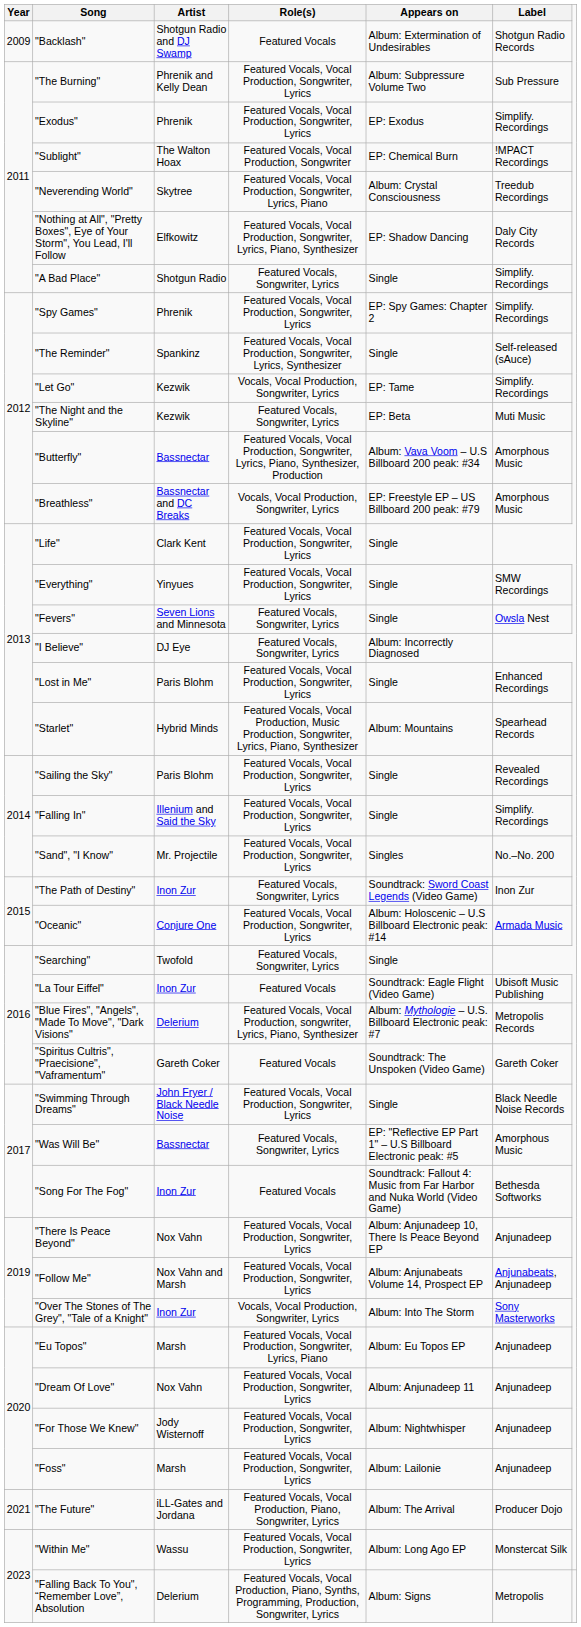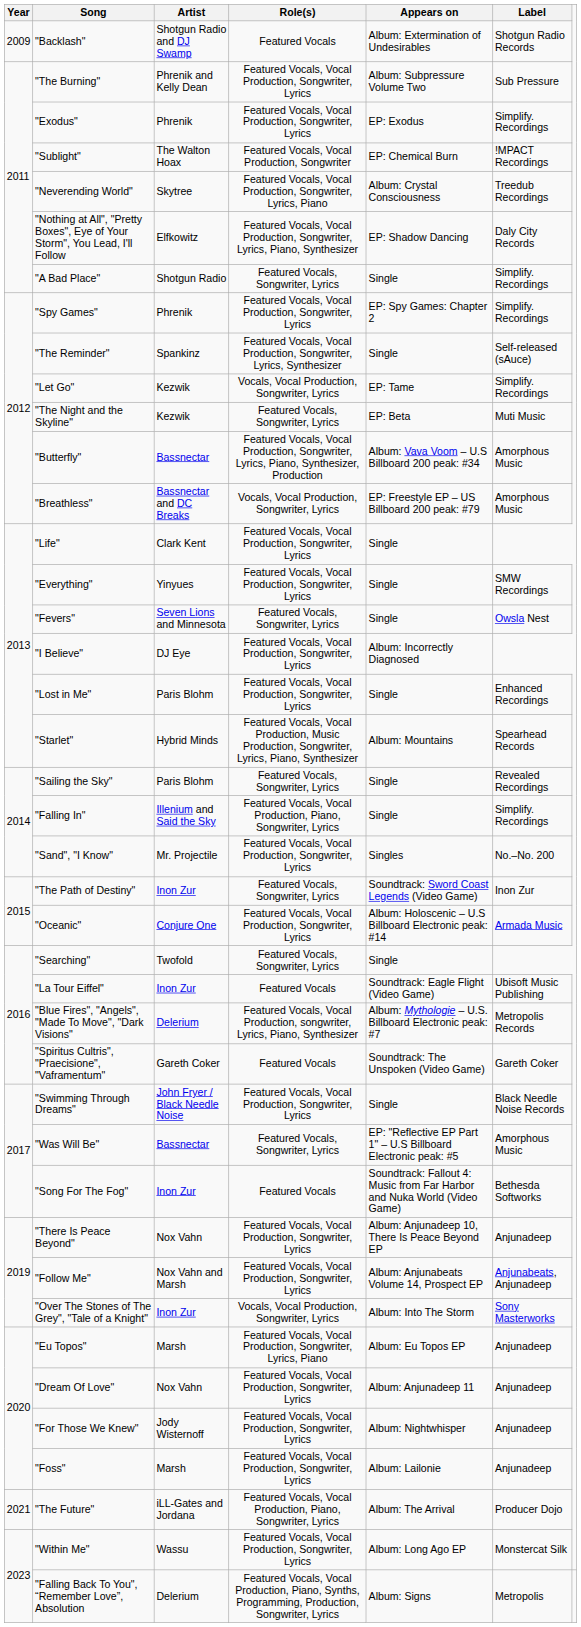 <table class="wikitable">
 <tr>
 <th>Year</th>
 <th>Song</th>
 <th>Artist</th>
 <th>Role(s)</th>
 <th>Appears on</th>
 <th>Label</th>
 </tr>
 <tr>
 <td>2009</td>
 <td>"Backlash"</td>
 <td>Shotgun Radio and <a href='#'>DJ Swamp</a></td>
 <td style="text-align:center;">Featured Vocals</td>
 <td>Album: Extermination of Undesirables</td>
 <td>Shotgun Radio Records</td>
 </tr>
 <tr>
 <td rowspan="6">2011</td>
 <td>"The Burning"</td>
 <td>Phrenik and Kelly Dean</td>
 <td style="text-align:center;">Featured Vocals, Vocal Production, Songwriter, Lyrics</td>
 <td>Album: Subpressure Volume Two</td>
 <td>Sub Pressure</td>
 </tr>
 <tr>
 <td>"Exodus"</td>
 <td>Phrenik</td>
 <td style="text-align:center;">Featured Vocals, Vocal Production, Songwriter, Lyrics</td>
 <td>EP: Exodus</td>
 <td>Simplify. Recordings</td>
 </tr>
 <tr>
 <td>"Sublight"</td>
 <td>The Walton Hoax</td>
 <td style="text-align:center;">Featured Vocals, Vocal Production, Songwriter</td>
 <td>EP: Chemical Burn</td>
 <td>!MPACT Recordings</td>
 </tr>
 <tr>
 <td>"Neverending World"</td>
 <td>Skytree</td>
 <td style="text-align:center;">Featured Vocals, Vocal Production, Songwriter, Lyrics, Piano</td>
 <td>Album: Crystal Consciousness</td>
 <td>Treedub Recordings</td>
 </tr>
 <tr>
 <td>"Nothing at All", "Pretty Boxes", Eye of Your Storm", You Lead, I'll Follow</td>
 <td>Elfkowitz</td>
 <td style="text-align:center;">Featured Vocals, Vocal Production, Songwriter, Lyrics, Piano, Synthesizer</td>
 <td>EP: Shadow Dancing</td>
 <td>Daly City Records</td>
 </tr>
 <tr>
 <td>"A Bad Place"</td>
 <td>Shotgun Radio</td>
 <td style="text-align:center;">Featured Vocals, Songwriter, Lyrics</td>
 <td>Single</td>
 <td>Simplify. Recordings</td>
 </tr>
 <tr>
 <td rowspan="6">2012</td>
 <td>"Spy Games"</td>
 <td>Phrenik</td>
 <td style="text-align:center;">Featured Vocals, Vocal Production, Songwriter, Lyrics</td>
 <td>EP: Spy Games: Chapter 2</td>
 <td>Simplify. Recordings</td>
 </tr>
 <tr>
 <td>"The Reminder"</td>
 <td>Spankinz</td>
 <td style="text-align:center;">Featured Vocals, Vocal Production, Songwriter, Lyrics, Synthesizer</td>
 <td>Single</td>
 <td>Self-released (sAuce)</td>
 </tr>
 <tr>
 <td>"Let Go"</td>
 <td>Kezwik</td>
 <td style="text-align:center;">Vocals, Vocal Production, Songwriter, Lyrics</td>
 <td>EP: Tame</td>
 <td>Simplify. Recordings</td>
 </tr>
 <tr>
 <td>"The Night and the Skyline"</td>
 <td>Kezwik</td>
 <td style="text-align:center;">Featured Vocals, Songwriter, Lyrics</td>
 <td>EP: Beta</td>
 <td>Muti Music</td>
 </tr>
 <tr>
 <td>"Butterfly"</td>
 <td><a href='#'>Bassnectar</a></td>
 <td style="text-align:center;">Featured Vocals, Vocal Production, Songwriter, Lyrics, Piano, Synthesizer, Production</td>
 <td>Album: <a href='#'>Vava Voom</a> – U.S Billboard 200 peak: #34</td>
 <td>Amorphous Music</td>
 </tr>
 <tr>
 <td>"Breathless"</td>
 <td><a href='#'>Bassnectar</a> and <a href='#'>DC Breaks</a></td>
 <td style="text-align:center;">Vocals, Vocal Production, Songwriter, Lyrics</td>
 <td>EP: Freestyle EP – US Billboard 200 peak: #79</td>
 <td>Amorphous Music</td>
 </tr>
 <tr>
 <td rowspan="6">2013</td>
 <td>"Life"</td>
 <td>Clark Kent</td>
 <td style="text-align:center;">Featured Vocals, Vocal Production, Songwriter, Lyrics</td>
 <td>Single</td>
 </tr>
 <tr>
 <td>"Everything"</td>
 <td>Yinyues</td>
 <td style="text-align:center;">Featured Vocals, Vocal Production, Songwriter, Lyrics</td>
 <td>Single</td>
 <td>SMW Recordings</td>
 </tr>
 <tr>
 <td>"Fevers"</td>
 <td><a href='#'>Seven Lions</a> and Minnesota</td>
 <td style="text-align:center;">Featured Vocals, Songwriter, Lyrics</td>
 <td>Single</td>
 <td><a href='#'>Owsla</a> Nest</td>
 </tr>
 <tr>
 <td>"I Believe"</td>
 <td>DJ Eye</td>
-<td style="text-align:center;">Featured Vocals, Songwriter, Lyrics</td>
+<td style="text-align:center;">Featured Vocals, Vocal Production, Songwriter, Lyrics</td>
 <td>Album: Incorrectly Diagnosed</td>
 </tr>
 <tr>
 <td>"Lost in Me"</td>
 <td>Paris Blohm</td>
 <td style="text-align:center;">Featured Vocals, Vocal Production, Songwriter, Lyrics</td>
 <td>Single</td>
 <td>Enhanced Recordings</td>
 </tr>
 <tr>
 <td>"Starlet"</td>
 <td>Hybrid Minds</td>
 <td style="text-align:center;">Featured Vocals, Vocal Production, Music Production, Songwriter, Lyrics, Piano, Synthesizer</td>
 <td>Album: Mountains</td>
 <td>Spearhead Records</td>
 </tr>
 <tr>
 <td rowspan="3">2014</td>
 <td>"Sailing the Sky"</td>
 <td>Paris Blohm</td>
-<td style="text-align:center;">Featured Vocals, Vocal Production, Songwriter, Lyrics</td>
+<td style="text-align:center;">Featured Vocals, Songwriter, Lyrics</td>
 <td>Single</td>
 <td>Revealed Recordings</td>
 </tr>
 <tr>
 <td>"Falling In"</td>
 <td><a href='#'>Illenium</a> and <a href='#'>Said the Sky</a></td>
-<td style="text-align:center;">Featured Vocals, Vocal Production, Songwriter, Lyrics</td>
+<td style="text-align:center;">Featured Vocals, Vocal Production, Piano, Songwriter, Lyrics</td>
 <td>Single</td>
 <td>Simplify. Recordings</td>
 </tr>
 <tr>
 <td>"Sand", "I Know"</td>
 <td>Mr. Projectile</td>
 <td style="text-align:center;">Featured Vocals, Vocal Production, Songwriter, Lyrics</td>
 <td>Singles</td>
 <td>No.–No. 200</td>
 </tr>
 <tr>
 <td rowspan="2">2015</td>
 <td>"The Path of Destiny"</td>
 <td><a href='#'>Inon Zur</a></td>
 <td style="text-align:center;">Featured Vocals, Songwriter, Lyrics</td>
 <td>Soundtrack: <a href='#'>Sword Coast Legends</a> (Video Game)</td>
 <td>Inon Zur</td>
 </tr>
 <tr>
 <td>"Oceanic"</td>
 <td><a href='#'>Conjure One</a></td>
 <td style="text-align:center;">Featured Vocals, Vocal Production, Songwriter, Lyrics</td>
 <td>Album: Holoscenic – U.S Billboard Electronic peak: #14</td>
 <td><a href='#'>Armada Music</a></td>
 </tr>
 <tr>
 <td rowspan="4">2016</td>
 <td>"Searching"</td>
 <td>Twofold</td>
 <td style="text-align:center;">Featured Vocals, Songwriter, Lyrics</td>
 <td>Single</td>
 </tr>
 <tr>
 <td>"La Tour Eiffel"</td>
 <td><a href='#'>Inon Zur</a></td>
 <td style="text-align:center;">Featured Vocals</td>
 <td>Soundtrack: Eagle Flight (Video Game)</td>
 <td>Ubisoft Music Publishing</td>
 </tr>
 <tr>
 <td>"Blue Fires", "Angels", "Made To Move", "Dark Visions"</td>
 <td><a href='#'>Delerium</a></td>
 <td style="text-align:center;">Featured Vocals, Vocal Production, songwriter, Lyrics, Piano, Synthesizer</td>
 <td>Album: <em><a href='#'>Mythologie</a></em> – U.S. Billboard Electronic peak: #7</td>
 <td>Metropolis Records</td>
 </tr>
 <tr>
 <td>"Spiritus Cultris", "Praecisione", "Vaframentum"</td>
 <td>Gareth Coker</td>
 <td style="text-align:center;">Featured Vocals</td>
 <td>Soundtrack: The Unspoken (Video Game)</td>
 <td>Gareth Coker</td>
 </tr>
 <tr>
 <td rowspan="3">2017</td>
 <td>"Swimming Through Dreams"</td>
 <td><a href='#'>John Fryer / Black Needle Noise</a></td>
 <td style="text-align:center;">Featured Vocals, Vocal Production, Songwriter, Lyrics</td>
 <td>Single</td>
 <td>Black Needle Noise Records</td>
 </tr>
 <tr>
 <td>"Was Will Be"</td>
 <td><a href='#'>Bassnectar</a></td>
 <td style="text-align:center;">Featured Vocals, Songwriter, Lyrics</td>
 <td>EP: "Reflective EP Part 1" – U.S Billboard Electronic peak: #5</td>
 <td>Amorphous Music</td>
 </tr>
 <tr>
 <td>"Song For The Fog"</td>
 <td><a href='#'>Inon Zur</a></td>
 <td style="text-align:center;">Featured Vocals</td>
 <td>Soundtrack: Fallout 4: Music from Far Harbor and Nuka World (Video Game)</td>
 <td>Bethesda Softworks</td>
 </tr>
 <tr>
 <td rowspan="3">2019</td>
 <td>"There Is Peace Beyond"</td>
 <td>Nox Vahn</td>
 <td style="text-align:center;">Featured Vocals, Vocal Production, Songwriter, Lyrics</td>
 <td>Album: Anjunadeep 10, There Is Peace Beyond EP</td>
 <td>Anjunadeep</td>
 </tr>
 <tr>
 <td>"Follow Me"</td>
 <td>Nox Vahn and Marsh</td>
 <td style="text-align:center;">Featured Vocals, Vocal Production, Songwriter, Lyrics</td>
 <td>Album: Anjunabeats Volume 14, Prospect EP</td>
 <td><a href='#'>Anjunabeats</a>, Anjunadeep</td>
 </tr>
 <tr>
 <td>"Over The Stones of The Grey", "Tale of a Knight"</td>
 <td><a href='#'>Inon Zur</a></td>
 <td style="text-align:center;">Vocals, Vocal Production, Songwriter, Lyrics</td>
 <td>Album: Into The Storm</td>
 <td><a href='#'>Sony Masterworks</a></td>
 </tr>
 <tr>
 <td rowspan="4">2020</td>
 <td>"Eu Topos"</td>
 <td>Marsh</td>
 <td style="text-align:center;">Featured Vocals, Vocal Production, Songwriter, Lyrics, Piano</td>
 <td>Album: Eu Topos EP</td>
 <td>Anjunadeep</td>
 </tr>
 <tr>
 <td>"Dream Of Love"</td>
 <td>Nox Vahn</td>
 <td style="text-align:center;">Featured Vocals, Vocal Production, Songwriter, Lyrics</td>
 <td>Album: Anjunadeep 11</td>
 <td>Anjunadeep</td>
 </tr>
 <tr>
 <td>"For Those We Knew"</td>
 <td>Jody Wisternoff</td>
 <td style="text-align:center;">Featured Vocals, Vocal Production, Songwriter, Lyrics</td>
 <td>Album: Nightwhisper</td>
 <td>Anjunadeep</td>
 </tr>
 <tr>
 <td>"Foss"</td>
 <td>Marsh</td>
 <td style="text-align:center;">Featured Vocals, Vocal Production, Songwriter, Lyrics</td>
 <td>Album: Lailonie</td>
 <td>Anjunadeep</td>
 </tr>
 <tr>
 <td rowspan="1">2021</td>
 <td>"The Future"</td>
 <td>iLL-Gates and Jordana</td>
 <td style="text-align:center;">Featured Vocals, Vocal Production, Piano, Songwriter, Lyrics</td>
 <td>Album: The Arrival</td>
 <td>Producer Dojo</td>
 </tr>
 <tr>
 <td rowspan="2">2023</td>
 <td>"Within Me"</td>
 <td>Wassu</td>
 <td style="text-align:center;">Featured Vocals, Vocal Production, Songwriter, Lyrics</td>
 <td>Album: Long Ago EP</td>
 <td>Monstercat Silk</td>
 </tr>
 <tr>
 <td>"Falling Back To You", “Remember Love”, Absolution</td>
 <td>Delerium</td>
 <td style="text-align:center;">Featured Vocals, Vocal Production, Piano, Synths, Programming, Production, Songwriter, Lyrics</td>
 <td>Album: Signs</td>
 <td>Metropolis</td>
 <td></td>
 </tr>
 </table>
